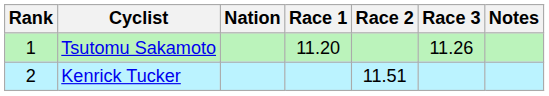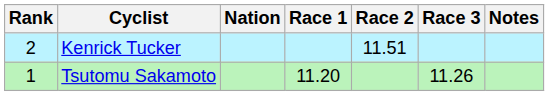 <table class="wikitable sortable" style="text-align:center">
 <tr>
 <th>Rank</th>
 <th>Cyclist</th>
 <th>Nation</th>
 <th>Race 1</th>
 <th>Race 2</th>
 <th>Race 3</th>
 <th>Notes</th>
 </tr>
+<tr bgcolor=bbf3ff>
+<td>2</td>
+<td align=left><a href='#'>Kenrick Tucker</a></td>
+<td align=left></td>
+<td></td>
+<td>11.51</td>
+<td></td>
+<td></td>
+</tr>
 <tr bgcolor=bbf3bb>
 <td>1</td>
 <td align=left><a href='#'>Tsutomu Sakamoto</a></td>
 <td align=left></td>
 <td>11.20</td>
 <td></td>
 <td>11.26</td>
 <td></td>
 </tr>
-<tr bgcolor=bbf3ff>
-<td>2</td>
-<td align=left><a href='#'>Kenrick Tucker</a></td>
-<td align=left></td>
-<td></td>
-<td>11.51</td>
-<td></td>
-<td></td>
-</tr>
 </table>
